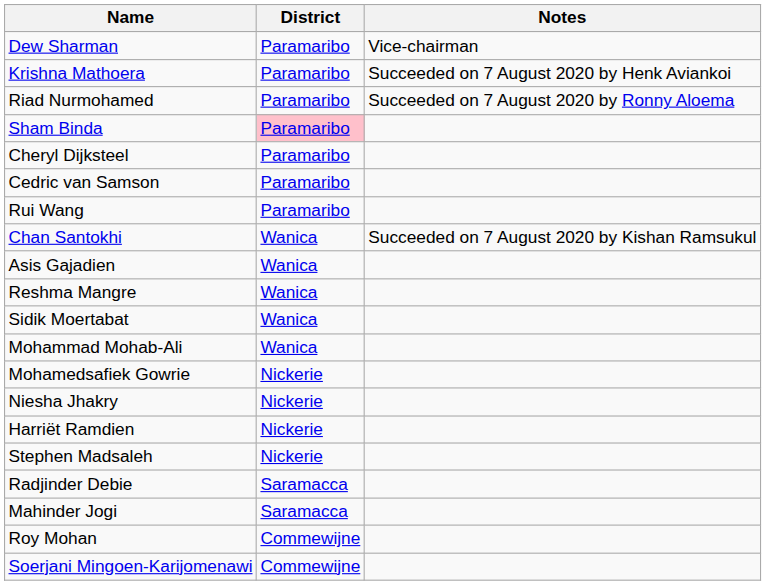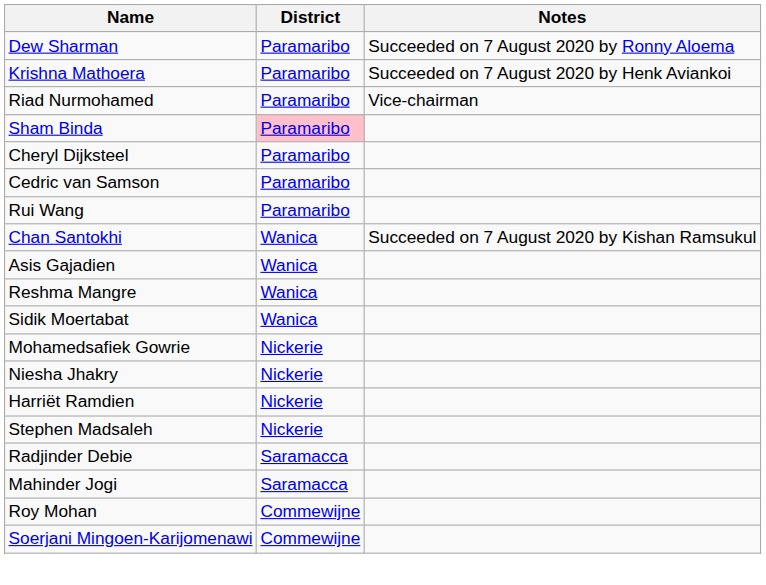 <table class="wikitable sortable">
 <tr>
 <th>Name</th>
 <th>District</th>
 <th>Notes</th>
 </tr>
 <tr>
 <td><a href='#'>Dew Sharman</a></td>
 <td><a href='#'>Paramaribo</a></td>
-<td>Vice-chairman</td>
+<td>Succeeded on 7 August 2020 by <a href='#'>Ronny Aloema</a></td>
 </tr>
 <tr>
 <td><a href='#'>Krishna Mathoera</a></td>
 <td><a href='#'>Paramaribo</a></td>
 <td>Succeeded on 7 August 2020 by Henk Aviankoi</td>
 </tr>
 <tr>
 <td>Riad Nurmohamed</td>
 <td><a href='#'>Paramaribo</a></td>
-<td>Succeeded on 7 August 2020 by <a href='#'>Ronny Aloema</a></td>
+<td>Vice-chairman</td>
 </tr>
 <tr>
 <td><a href='#'>Sham Binda</a></td>
 <td style="background: pink;"><a href='#'>Paramaribo</a></td>
 <td></td>
 </tr>
 <tr>
 <td>Cheryl Dijksteel</td>
 <td><a href='#'>Paramaribo</a></td>
 <td></td>
 </tr>
 <tr>
 <td>Cedric van Samson</td>
 <td><a href='#'>Paramaribo</a></td>
 <td></td>
 </tr>
 <tr>
 <td>Rui Wang</td>
 <td><a href='#'>Paramaribo</a></td>
 <td></td>
 </tr>
 <tr>
 <td><a href='#'>Chan Santokhi</a></td>
 <td><a href='#'>Wanica</a></td>
 <td>Succeeded on 7 August 2020 by Kishan Ramsukul</td>
 </tr>
 <tr>
 <td>Asis Gajadien</td>
 <td><a href='#'>Wanica</a></td>
 <td></td>
 </tr>
 <tr>
 <td>Reshma Mangre</td>
 <td><a href='#'>Wanica</a></td>
 <td></td>
 </tr>
 <tr>
 <td>Sidik Moertabat</td>
-<td><a href='#'>Wanica</a></td>
-<td></td>
-</tr>
-<tr>
-<td>Mohammad Mohab-Ali</td>
 <td><a href='#'>Wanica</a></td>
 <td></td>
 </tr>
 <tr>
 <td>Mohamedsafiek Gowrie</td>
 <td><a href='#'>Nickerie</a></td>
 <td></td>
 </tr>
 <tr>
 <td>Niesha Jhakry</td>
 <td><a href='#'>Nickerie</a></td>
 <td></td>
 </tr>
 <tr>
 <td>Harriët Ramdien</td>
 <td><a href='#'>Nickerie</a></td>
 <td></td>
 </tr>
 <tr>
 <td>Stephen Madsaleh</td>
 <td><a href='#'>Nickerie</a></td>
 <td></td>
 </tr>
 <tr>
 <td>Radjinder Debie</td>
 <td><a href='#'>Saramacca</a></td>
 <td></td>
 </tr>
 <tr>
 <td>Mahinder Jogi</td>
 <td><a href='#'>Saramacca</a></td>
 <td></td>
 </tr>
 <tr>
 <td>Roy Mohan</td>
 <td><a href='#'>Commewijne</a></td>
 <td></td>
 </tr>
 <tr>
 <td><a href='#'>Soerjani Mingoen-Karijomenawi</a></td>
 <td><a href='#'>Commewijne</a></td>
 <td></td>
 </tr>
 </table>
